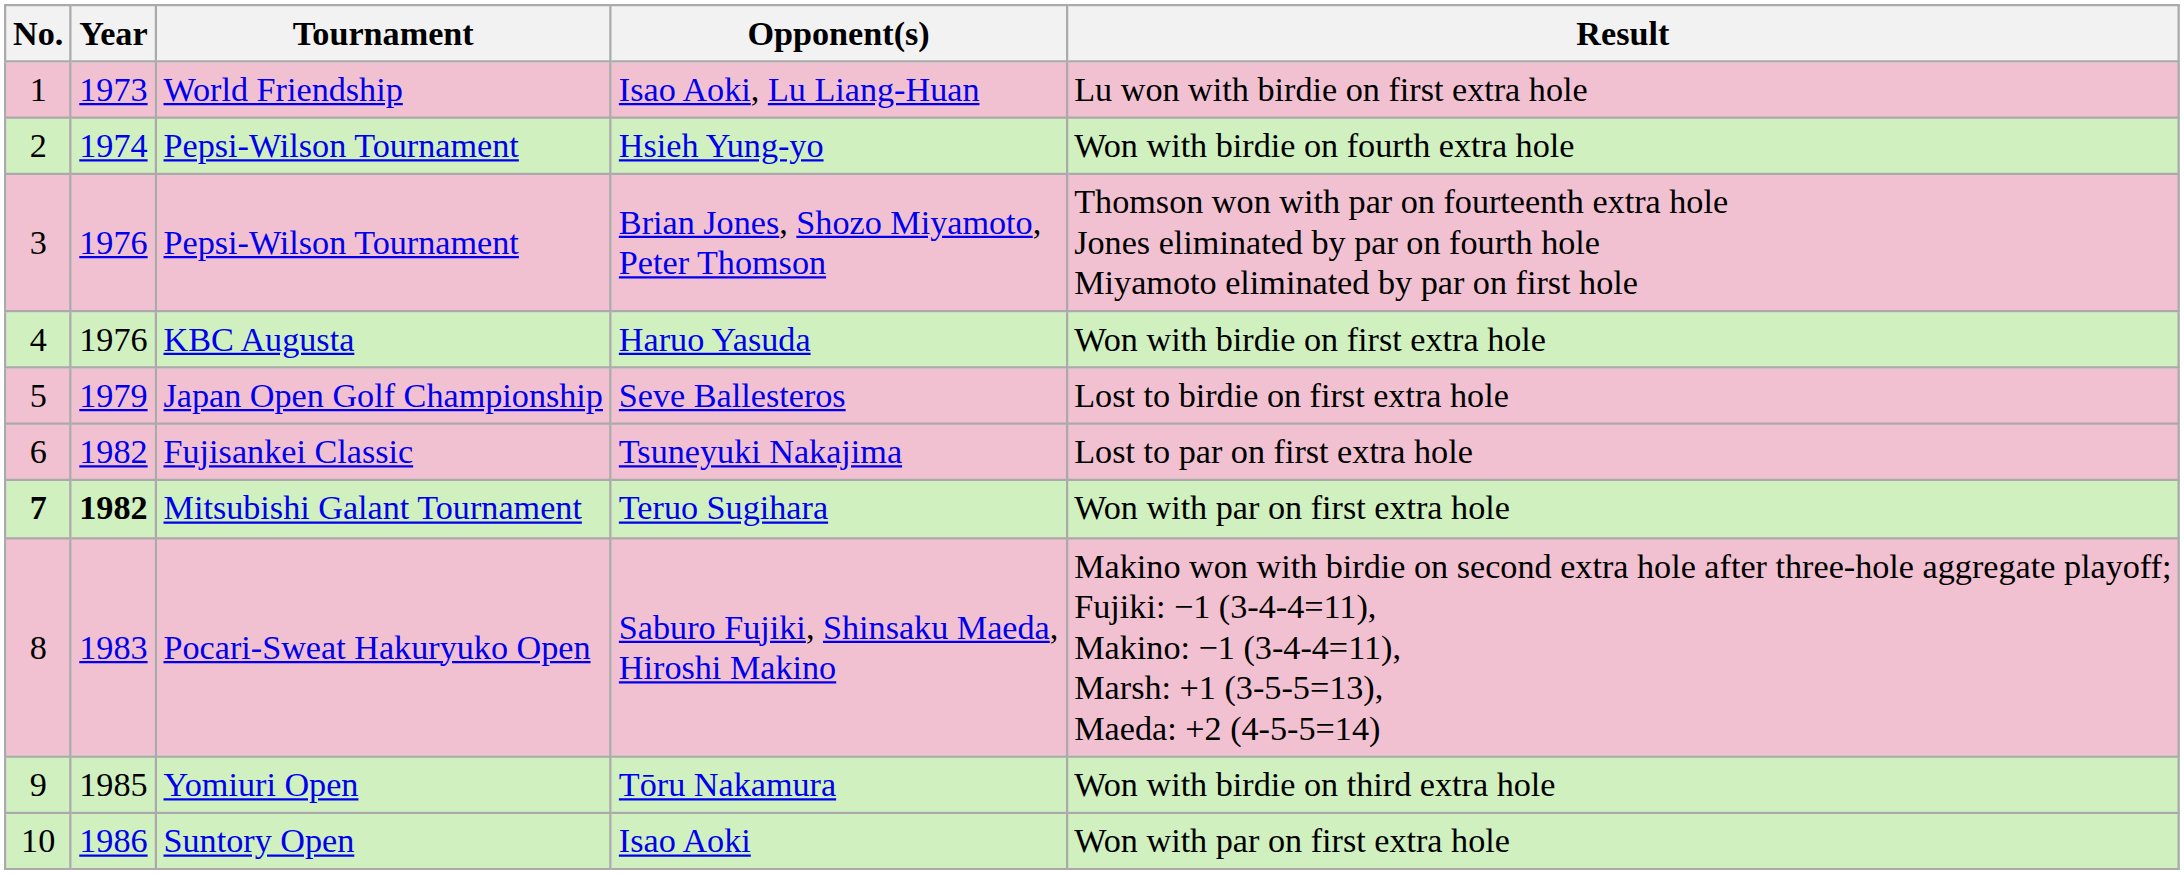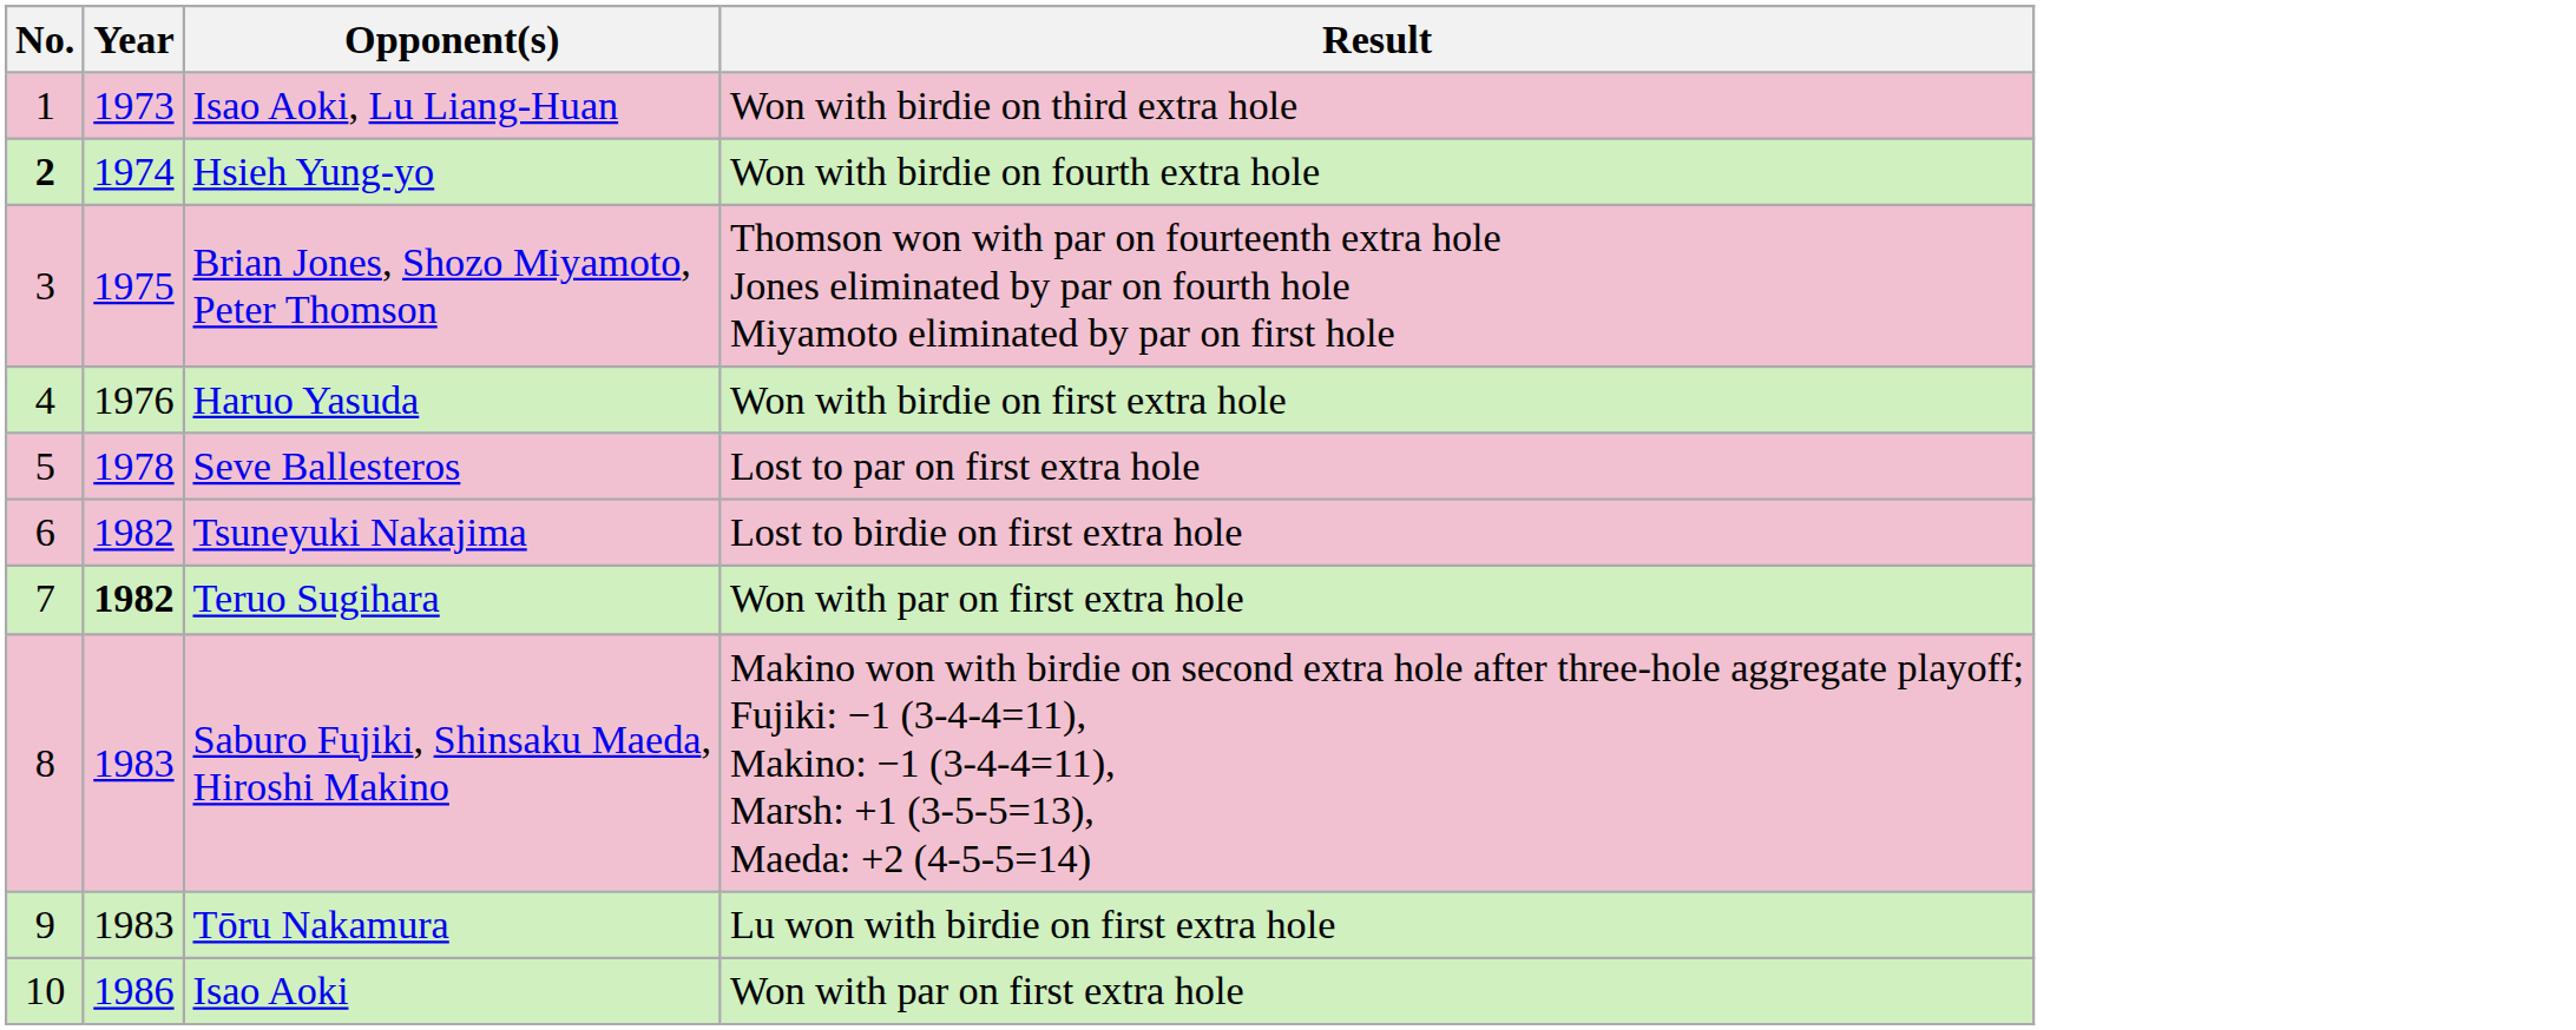 <table class="wikitable" style="font-size:95%;">
 <tr>
 <th>No.</th>
 <th>Year</th>
-<th>Tournament</th>
 <th>Opponent(s)</th>
 <th>Result</th>
 </tr>
 <tr style="background:#F2C1D1;">
 <td align=center>1</td>
 <td><a href='#'>1973</a></td>
-<td><a href='#'>World Friendship</a></td>
 <td> <a href='#'>Isao Aoki</a>,  <a href='#'>Lu Liang-Huan</a></td>
-<td>Lu won with birdie on first extra hole</td>
+<td>Won with birdie on third extra hole</td>
 </tr>
 <tr style="background:#D0F0C0;">
-<td align=center>2</td>
+<td align=center><strong>2</strong></td>
 <td><a href='#'>1974</a></td>
-<td><a href='#'>Pepsi-Wilson Tournament</a></td>
 <td> <a href='#'>Hsieh Yung-yo</a></td>
 <td>Won with birdie on fourth extra hole</td>
 </tr>
 <tr style="background:#F2C1D1;">
 <td align=center>3</td>
-<td><a href='#'>1976</a></td>
-<td><a href='#'>Pepsi-Wilson Tournament</a></td>
+<td><a href='#'>1975</a></td>
 <td> <a href='#'>Brian Jones</a>,  <a href='#'>Shozo Miyamoto</a>,<br> <a href='#'>Peter Thomson</a></td>
 <td>Thomson won with par on fourteenth extra hole<br>Jones eliminated by par on fourth hole<br>Miyamoto eliminated by par on first hole</td>
 </tr>
 <tr style="background:#D0F0C0;">
 <td align=center>4</td>
 <td>1976</td>
-<td><a href='#'>KBC Augusta</a></td>
 <td> <a href='#'>Haruo Yasuda</a></td>
 <td>Won with birdie on first extra hole</td>
 </tr>
 <tr style="background:#F2C1D1;">
 <td align=center>5</td>
-<td><a href='#'>1979</a></td>
-<td><a href='#'>Japan Open Golf Championship</a></td>
+<td><a href='#'>1978</a></td>
 <td> <a href='#'>Seve Ballesteros</a></td>
-<td>Lost to birdie on first extra hole</td>
+<td>Lost to par on first extra hole</td>
 </tr>
 <tr style="background:#F2C1D1;">
 <td align=center>6</td>
 <td><a href='#'>1982</a></td>
-<td><a href='#'>Fujisankei Classic</a></td>
 <td> <a href='#'>Tsuneyuki Nakajima</a></td>
-<td>Lost to par on first extra hole</td>
+<td>Lost to birdie on first extra hole</td>
 </tr>
 <tr style="background:#D0F0C0;">
-<td align=center><strong>7</strong></td>
+<td align=center>7</td>
 <td><strong>1982</strong></td>
-<td><a href='#'>Mitsubishi Galant Tournament</a></td>
 <td> <a href='#'>Teruo Sugihara</a></td>
 <td>Won with par on first extra hole</td>
 </tr>
 <tr style="background:#F2C1D1;">
 <td align=center>8</td>
 <td><a href='#'>1983</a></td>
-<td><a href='#'>Pocari-Sweat Hakuryuko Open</a></td>
 <td> <a href='#'>Saburo Fujiki</a>,  <a href='#'>Shinsaku Maeda</a>,<br> <a href='#'>Hiroshi Makino</a></td>
 <td>Makino won with birdie on second extra hole after three-hole aggregate playoff;<br>Fujiki: −1 (3-4-4=11),<br>Makino: −1 (3-4-4=11),<br>Marsh: +1 (3-5-5=13),<br>Maeda: +2 (4-5-5=14)</td>
 </tr>
 <tr style="background:#D0F0C0;">
 <td align=center>9</td>
-<td>1985</td>
-<td><a href='#'>Yomiuri Open</a></td>
+<td>1983</td>
 <td> <a href='#'>Tōru Nakamura</a></td>
-<td>Won with birdie on third extra hole</td>
+<td>Lu won with birdie on first extra hole</td>
 </tr>
 <tr style="background:#D0F0C0;">
 <td align=center>10</td>
 <td><a href='#'>1986</a></td>
-<td><a href='#'>Suntory Open</a></td>
 <td> <a href='#'>Isao Aoki</a></td>
 <td>Won with par on first extra hole</td>
 </tr>
 </table>
